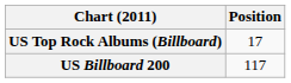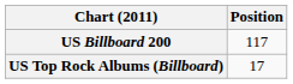 <table class="wikitable sortable plainrowheaders" style="text-align:center">
 <tr>
 <th scope="col">Chart (2011)</th>
 <th scope="col">Position</th>
 </tr>
 <tr>
+<th scope="row">US <em>Billboard</em> 200</th>
+<td>117</td>
+</tr>
+<tr>
 <th scope="row">US Top Rock Albums (<em>Billboard</em>)</th>
 <td>17</td>
 </tr>
-<tr>
-<th scope="row">US <em>Billboard</em> 200</th>
-<td>117</td>
-</tr>
 </table>
